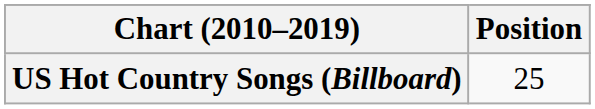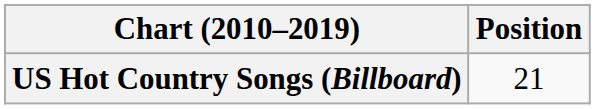 <table class="wikitable plainrowheaders" style="text-align:center">
 <tr>
 <th scope="col">Chart (2010–2019)</th>
 <th scope="col">Position</th>
 </tr>
 <tr>
 <th scope="row">US Hot Country Songs (<em>Billboard</em>)</th>
-<td>25</td>
+<td>21</td>
 </tr>
 </table>
